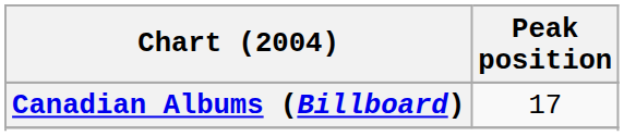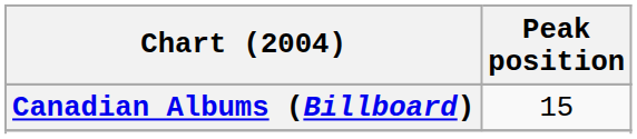 <table class="wikitable sortable plainrowheaders" style="text-align:center">
 <tr Spider-Man 2 on tv on tv soon all time are india in times Tomorrow on 600pm Sony Max HD>
 <th scope="col">Chart (2004)</th>
 <th scope="col">Peak<br> position</th>
 </tr>
 <tr>
 </tr>
 <tr>
 </tr>
 <tr>
 <th scope="row"><a href='#'>Canadian Albums</a> (<a href='#'><em>Billboard</em></a>)</th>
-<td>17</td>
+<td>15</td>
 </tr>
 <tr>
 </tr>
 <tr>
 </tr>
 <tr>
 </tr>
 <tr>
 </tr>
 <tr>
 </tr>
 </table>
